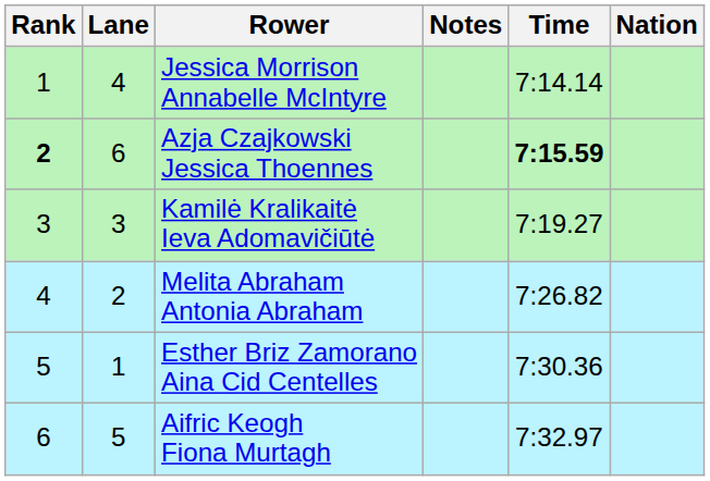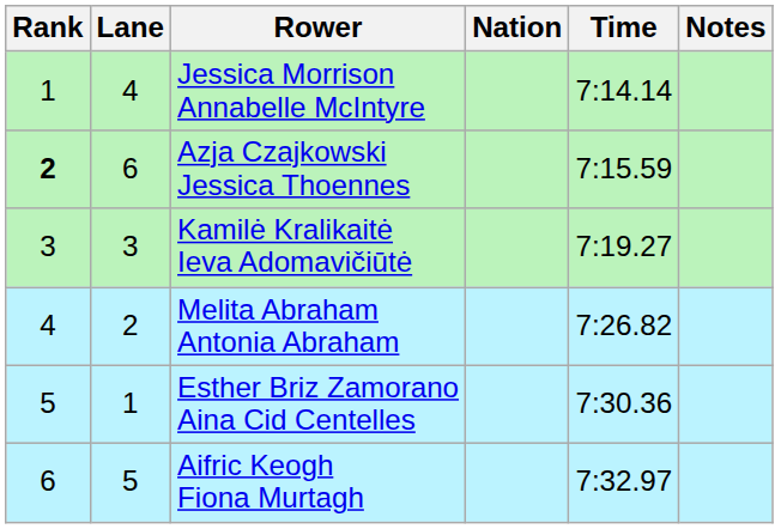 <table class="wikitable sortable" style="text-align:center">
 <tr>
 <th>Rank</th>
 <th>Lane</th>
 <th>Rower</th>
+<th>Nation</th>
+<th>Time</th>
 <th>Notes</th>
-<th>Time</th>
-<th>Nation</th>
 </tr>
 <tr bgcolor=bbf3bb>
 <td>1</td>
 <td>4</td>
 <td align=left><a href='#'>Jessica Morrison</a><br><a href='#'>Annabelle McIntyre</a></td>
+<td align=left></td>
+<td>7:14.14</td>
 <td></td>
-<td>7:14.14</td>
-<td align=left></td>
 </tr>
 <tr bgcolor=bbf3bb>
 <td><strong>2</strong></td>
 <td>6</td>
 <td align=left><a href='#'>Azja Czajkowski</a><br><a href='#'>Jessica Thoennes</a></td>
+<td align=left></td>
+<td>7:15.59</td>
 <td></td>
-<td><strong>7:15.59</strong></td>
-<td align=left></td>
 </tr>
 <tr bgcolor=bbf3bb>
 <td>3</td>
 <td>3</td>
 <td align=left><a href='#'>Kamilė Kralikaitė</a><br><a href='#'>Ieva Adomavičiūtė</a></td>
+<td align=left></td>
+<td>7:19.27</td>
 <td></td>
-<td>7:19.27</td>
-<td align=left></td>
 </tr>
 <tr bgcolor=bbf3ff>
 <td>4</td>
 <td>2</td>
 <td align=left><a href='#'>Melita Abraham</a><br><a href='#'>Antonia Abraham</a></td>
+<td align=left></td>
+<td>7:26.82</td>
 <td></td>
-<td>7:26.82</td>
-<td align=left></td>
 </tr>
 <tr bgcolor=bbf3ff>
 <td>5</td>
 <td>1</td>
 <td align=left><a href='#'>Esther Briz Zamorano</a><br><a href='#'>Aina Cid Centelles</a></td>
+<td align=left></td>
+<td>7:30.36</td>
 <td></td>
-<td>7:30.36</td>
-<td align=left></td>
 </tr>
 <tr bgcolor=bbf3ff>
 <td>6</td>
 <td>5</td>
 <td align=left><a href='#'>Aifric Keogh</a><br><a href='#'>Fiona Murtagh</a></td>
+<td align=left></td>
+<td>7:32.97</td>
 <td></td>
-<td>7:32.97</td>
-<td align=left></td>
 </tr>
 </table>
